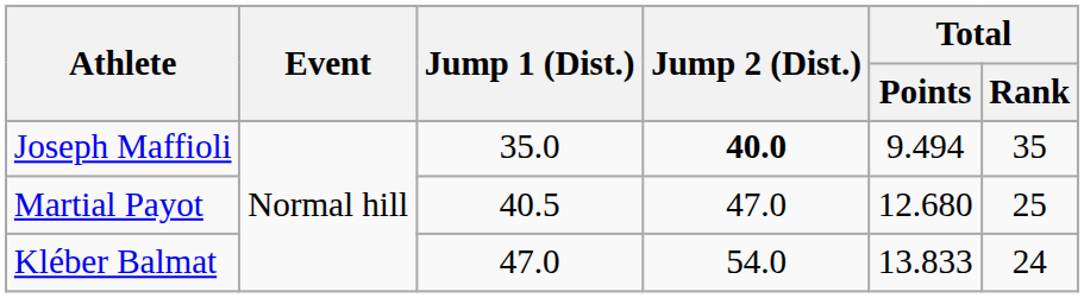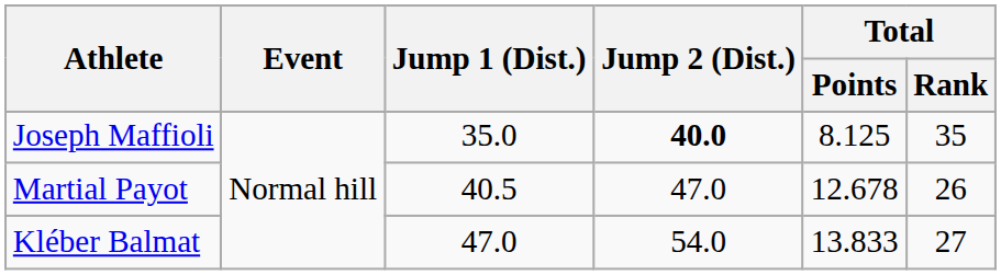 <table class="wikitable" style="font-size:90%">
 <tr>
 <th rowspan="2">Athlete</th>
 <th rowspan="2">Event</th>
 <th rowspan="2">Jump 1 (Dist.)</th>
 <th rowspan="2">Jump 2 (Dist.)</th>
 <th colspan="2">Total</th>
 </tr>
 <tr>
 <th>Points</th>
 <th>Rank</th>
 </tr>
 <tr>
 <td><a href='#'>Joseph Maffioli</a></td>
 <td rowspan="3">Normal hill</td>
 <td align="center">35.0</td>
 <td align="center"><strong>40.0</strong></td>
-<td align="center">9.494</td>
+<td align="center">8.125</td>
 <td align="center">35</td>
 </tr>
 <tr>
 <td><a href='#'>Martial Payot</a></td>
 <td align="center">40.5</td>
 <td align="center">47.0</td>
-<td align="center">12.680</td>
-<td align="center">25</td>
+<td align="center">12.678</td>
+<td align="center">26</td>
 </tr>
 <tr>
 <td><a href='#'>Kléber Balmat</a></td>
 <td align="center">47.0</td>
 <td align="center">54.0</td>
 <td align="center">13.833</td>
-<td align="center">24</td>
+<td align="center">27</td>
 </tr>
 </table>
